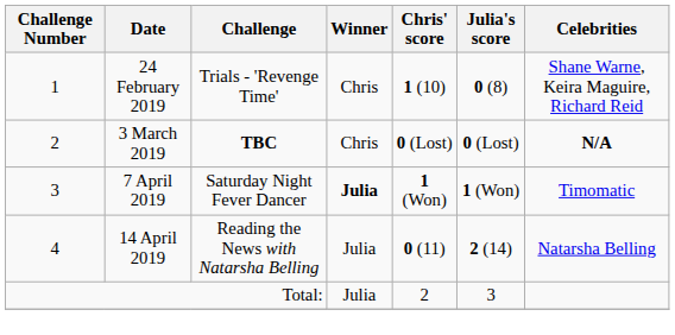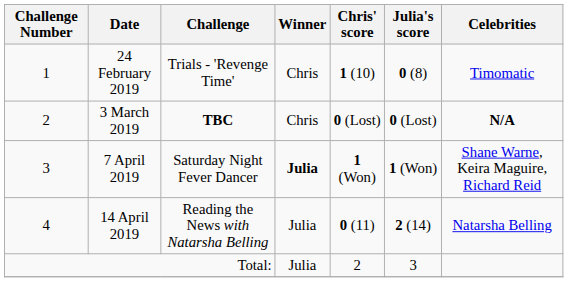 <table class="wikitable" style="text-align:center">
 <tr>
 <th>Challenge Number</th>
 <th>Date</th>
 <th>Challenge</th>
 <th>Winner</th>
 <th>Chris' score</th>
 <th>Julia's score</th>
 <th>Celebrities</th>
 </tr>
 <tr>
 <td>1</td>
 <td>24 February 2019</td>
 <td>Trials - 'Revenge Time'</td>
 <td>Chris</td>
 <td><strong>1</strong> (10)</td>
 <td><strong>0</strong> (8)</td>
-<td><a href='#'>Shane Warne</a>, Keira Maguire, <a href='#'>Richard Reid</a></td>
+<td><a href='#'>Timomatic</a></td>
 </tr>
 <tr>
 <td>2</td>
 <td>3 March 2019</td>
 <td><strong>TBC</strong></td>
 <td>Chris</td>
 <td><strong>0</strong> (Lost)</td>
 <td><strong>0</strong> (Lost)</td>
 <td><strong>N/A</strong></td>
 </tr>
 <tr>
 <td>3</td>
 <td>7 April 2019</td>
 <td>Saturday Night Fever Dancer</td>
 <td><strong>Julia</strong></td>
 <td><strong>1</strong> (Won)</td>
 <td><strong>1</strong> (Won)</td>
-<td><a href='#'>Timomatic</a></td>
+<td><a href='#'>Shane Warne</a>, Keira Maguire, <a href='#'>Richard Reid</a></td>
 </tr>
 <tr>
 <td>4</td>
 <td>14 April 2019</td>
 <td>Reading the News <em>with Natarsha Belling</em></td>
 <td>Julia</td>
 <td><strong>0</strong> (11)</td>
 <td><strong>2</strong> (14)</td>
 <td><a href='#'>Natarsha Belling</a></td>
 </tr>
 <tr>
 <td colspan="3"; style="text-align: right">Total:</td>
 <td>Julia</td>
 <td>2</td>
 <td>3</td>
 <td bgcolour="#a9a9a9"></td>
 </tr>
 <tr>
 </tr>
 </table>
